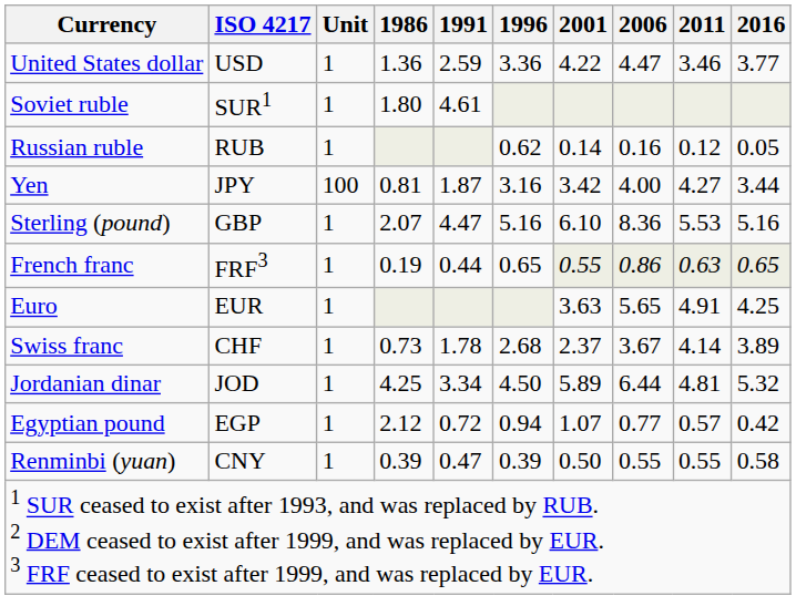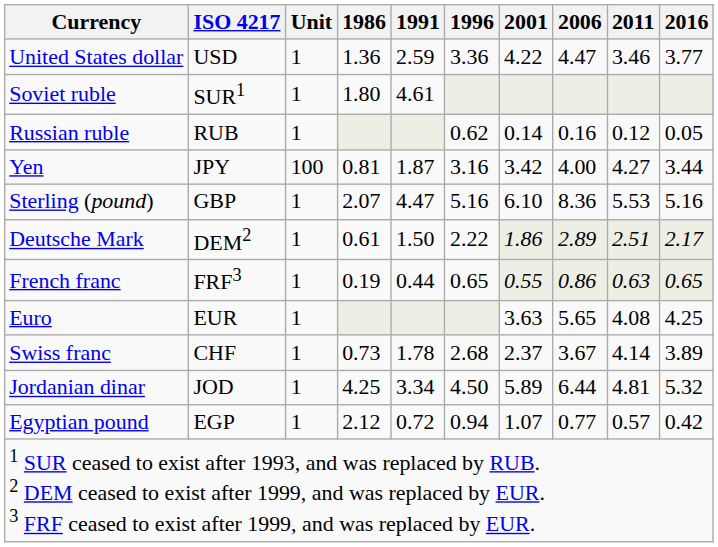 <table class="wikitable" style="text-align:left; margin:1em auto 1em auto;">
 <tr>
 <th>Currency</th>
 <th><a href='#'>ISO 4217</a></th>
 <th>Unit</th>
 <th>1986</th>
 <th>1991</th>
 <th>1996</th>
 <th>2001</th>
 <th>2006</th>
 <th>2011</th>
 <th>2016</th>
 </tr>
 <tr>
 <td><a href='#'>United States dollar</a></td>
 <td>USD</td>
 <td>1</td>
 <td>1.36</td>
 <td>2.59</td>
 <td>3.36</td>
 <td>4.22</td>
 <td>4.47</td>
 <td>3.46</td>
 <td>3.77</td>
 </tr>
 <tr>
 <td><a href='#'>Soviet ruble</a></td>
 <td>SUR<sup>1</sup></td>
 <td>1</td>
 <td>1.80</td>
 <td>4.61</td>
 <td bgcolor="#EEEFE4"></td>
 <td bgcolor="#EEEFE4"></td>
 <td bgcolor="#EEEFE4"></td>
 <td bgcolor="#EEEFE4"></td>
 <td bgcolor="#EEEFE4"></td>
 </tr>
 <tr>
 <td><a href='#'>Russian ruble</a></td>
 <td>RUB</td>
 <td>1</td>
 <td bgcolor="#EEEFE4"></td>
 <td bgcolor="#EEEFE4"></td>
 <td>0.62</td>
 <td>0.14</td>
 <td>0.16</td>
 <td>0.12</td>
 <td>0.05</td>
 </tr>
 <tr>
 <td><a href='#'>Yen</a></td>
 <td>JPY</td>
 <td>100</td>
 <td>0.81</td>
 <td>1.87</td>
 <td>3.16</td>
 <td>3.42</td>
 <td>4.00</td>
 <td>4.27</td>
 <td>3.44</td>
 </tr>
 <tr>
 <td><a href='#'>Sterling</a> (<em>pound</em>)</td>
 <td>GBP</td>
 <td>1</td>
 <td>2.07</td>
 <td>4.47</td>
 <td>5.16</td>
 <td>6.10</td>
 <td>8.36</td>
 <td>5.53</td>
 <td>5.16</td>
 </tr>
 <tr>
+<td><a href='#'>Deutsche Mark</a></td>
+<td>DEM<sup>2</sup></td>
+<td>1</td>
+<td>0.61</td>
+<td>1.50</td>
+<td>2.22</td>
+<td bgcolor="#EEEFE4"><em>1.86</em></td>
+<td bgcolor="#EEEFE4"><em>2.89</em></td>
+<td bgcolor="#EEEFE4"><em>2.51</em></td>
+<td bgcolor="#EEEFE4"><em>2.17</em></td>
+</tr>
+<tr>
 <td><a href='#'>French franc</a></td>
 <td>FRF<sup>3</sup></td>
 <td>1</td>
 <td>0.19</td>
 <td>0.44</td>
 <td>0.65</td>
 <td bgcolor="#EEEFE4"><em>0.55</em></td>
 <td bgcolor="#EEEFE4"><em>0.86</em></td>
 <td bgcolor="#EEEFE4"><em>0.63</em></td>
 <td bgcolor="#EEEFE4"><em>0.65</em></td>
 </tr>
 <tr>
 <td><a href='#'>Euro</a></td>
 <td>EUR</td>
 <td>1</td>
 <td bgcolor="#EEEFE4"></td>
 <td bgcolor="#EEEFE4"></td>
 <td bgcolor="#EEEFE4"></td>
 <td>3.63</td>
 <td>5.65</td>
-<td>4.91</td>
+<td>4.08</td>
 <td>4.25</td>
 </tr>
 <tr>
 <td><a href='#'>Swiss franc</a></td>
 <td>CHF</td>
 <td>1</td>
 <td>0.73</td>
 <td>1.78</td>
 <td>2.68</td>
 <td>2.37</td>
 <td>3.67</td>
 <td>4.14</td>
 <td>3.89</td>
 </tr>
 <tr>
 <td><a href='#'>Jordanian dinar</a></td>
 <td>JOD</td>
 <td>1</td>
 <td>4.25</td>
 <td>3.34</td>
 <td>4.50</td>
 <td>5.89</td>
 <td>6.44</td>
 <td>4.81</td>
 <td>5.32</td>
 </tr>
 <tr>
 <td><a href='#'>Egyptian pound</a></td>
 <td>EGP</td>
 <td>1</td>
 <td>2.12</td>
 <td>0.72</td>
 <td>0.94</td>
 <td>1.07</td>
 <td>0.77</td>
 <td>0.57</td>
 <td>0.42</td>
 </tr>
 <tr>
-<td><a href='#'>Renminbi</a> (<em>yuan</em>)</td>
-<td>CNY</td>
-<td>1</td>
-<td>0.39</td>
-<td>0.47</td>
-<td>0.39</td>
-<td>0.50</td>
-<td>0.55</td>
-<td>0.55</td>
-<td>0.58</td>
-</tr>
-<tr>
 <td colspan=10><sup>1</sup> <a href='#'>SUR</a> ceased to exist after 1993, and was replaced by <a href='#'>RUB</a>.<br><sup>2</sup> <a href='#'>DEM</a> ceased to exist after 1999, and was replaced by <a href='#'>EUR</a>.<br><sup>3</sup> <a href='#'>FRF</a> ceased to exist after 1999, and was replaced by <a href='#'>EUR</a>.</td>
 </tr>
 </table>
